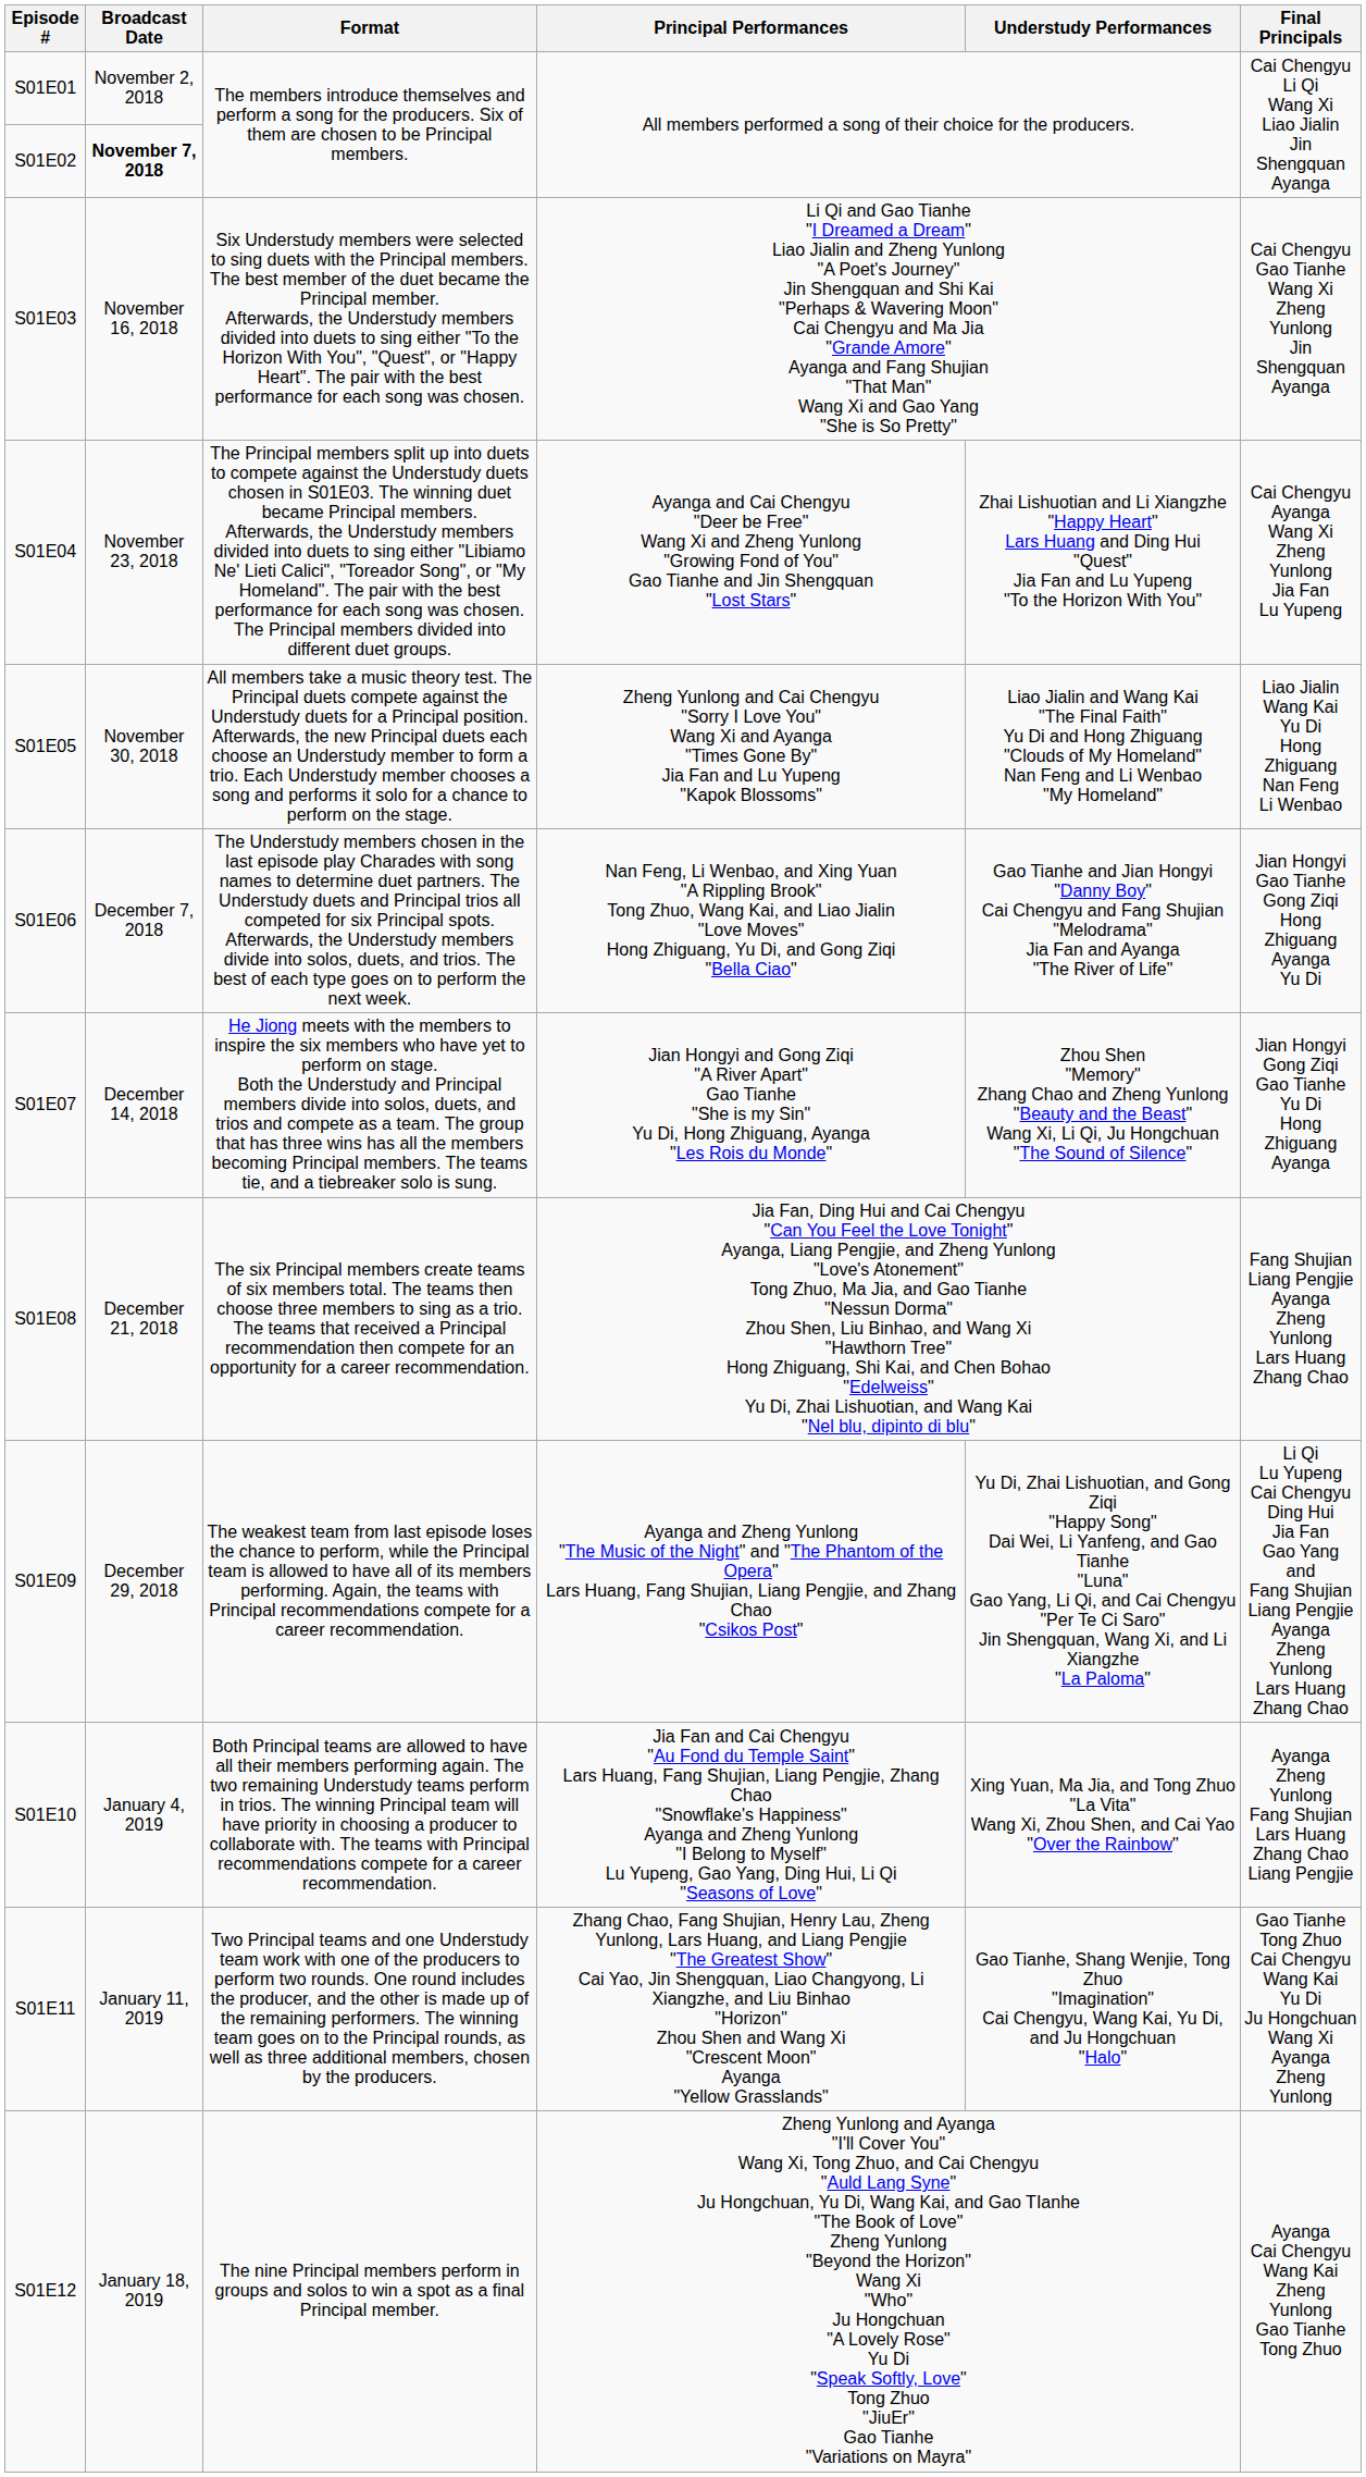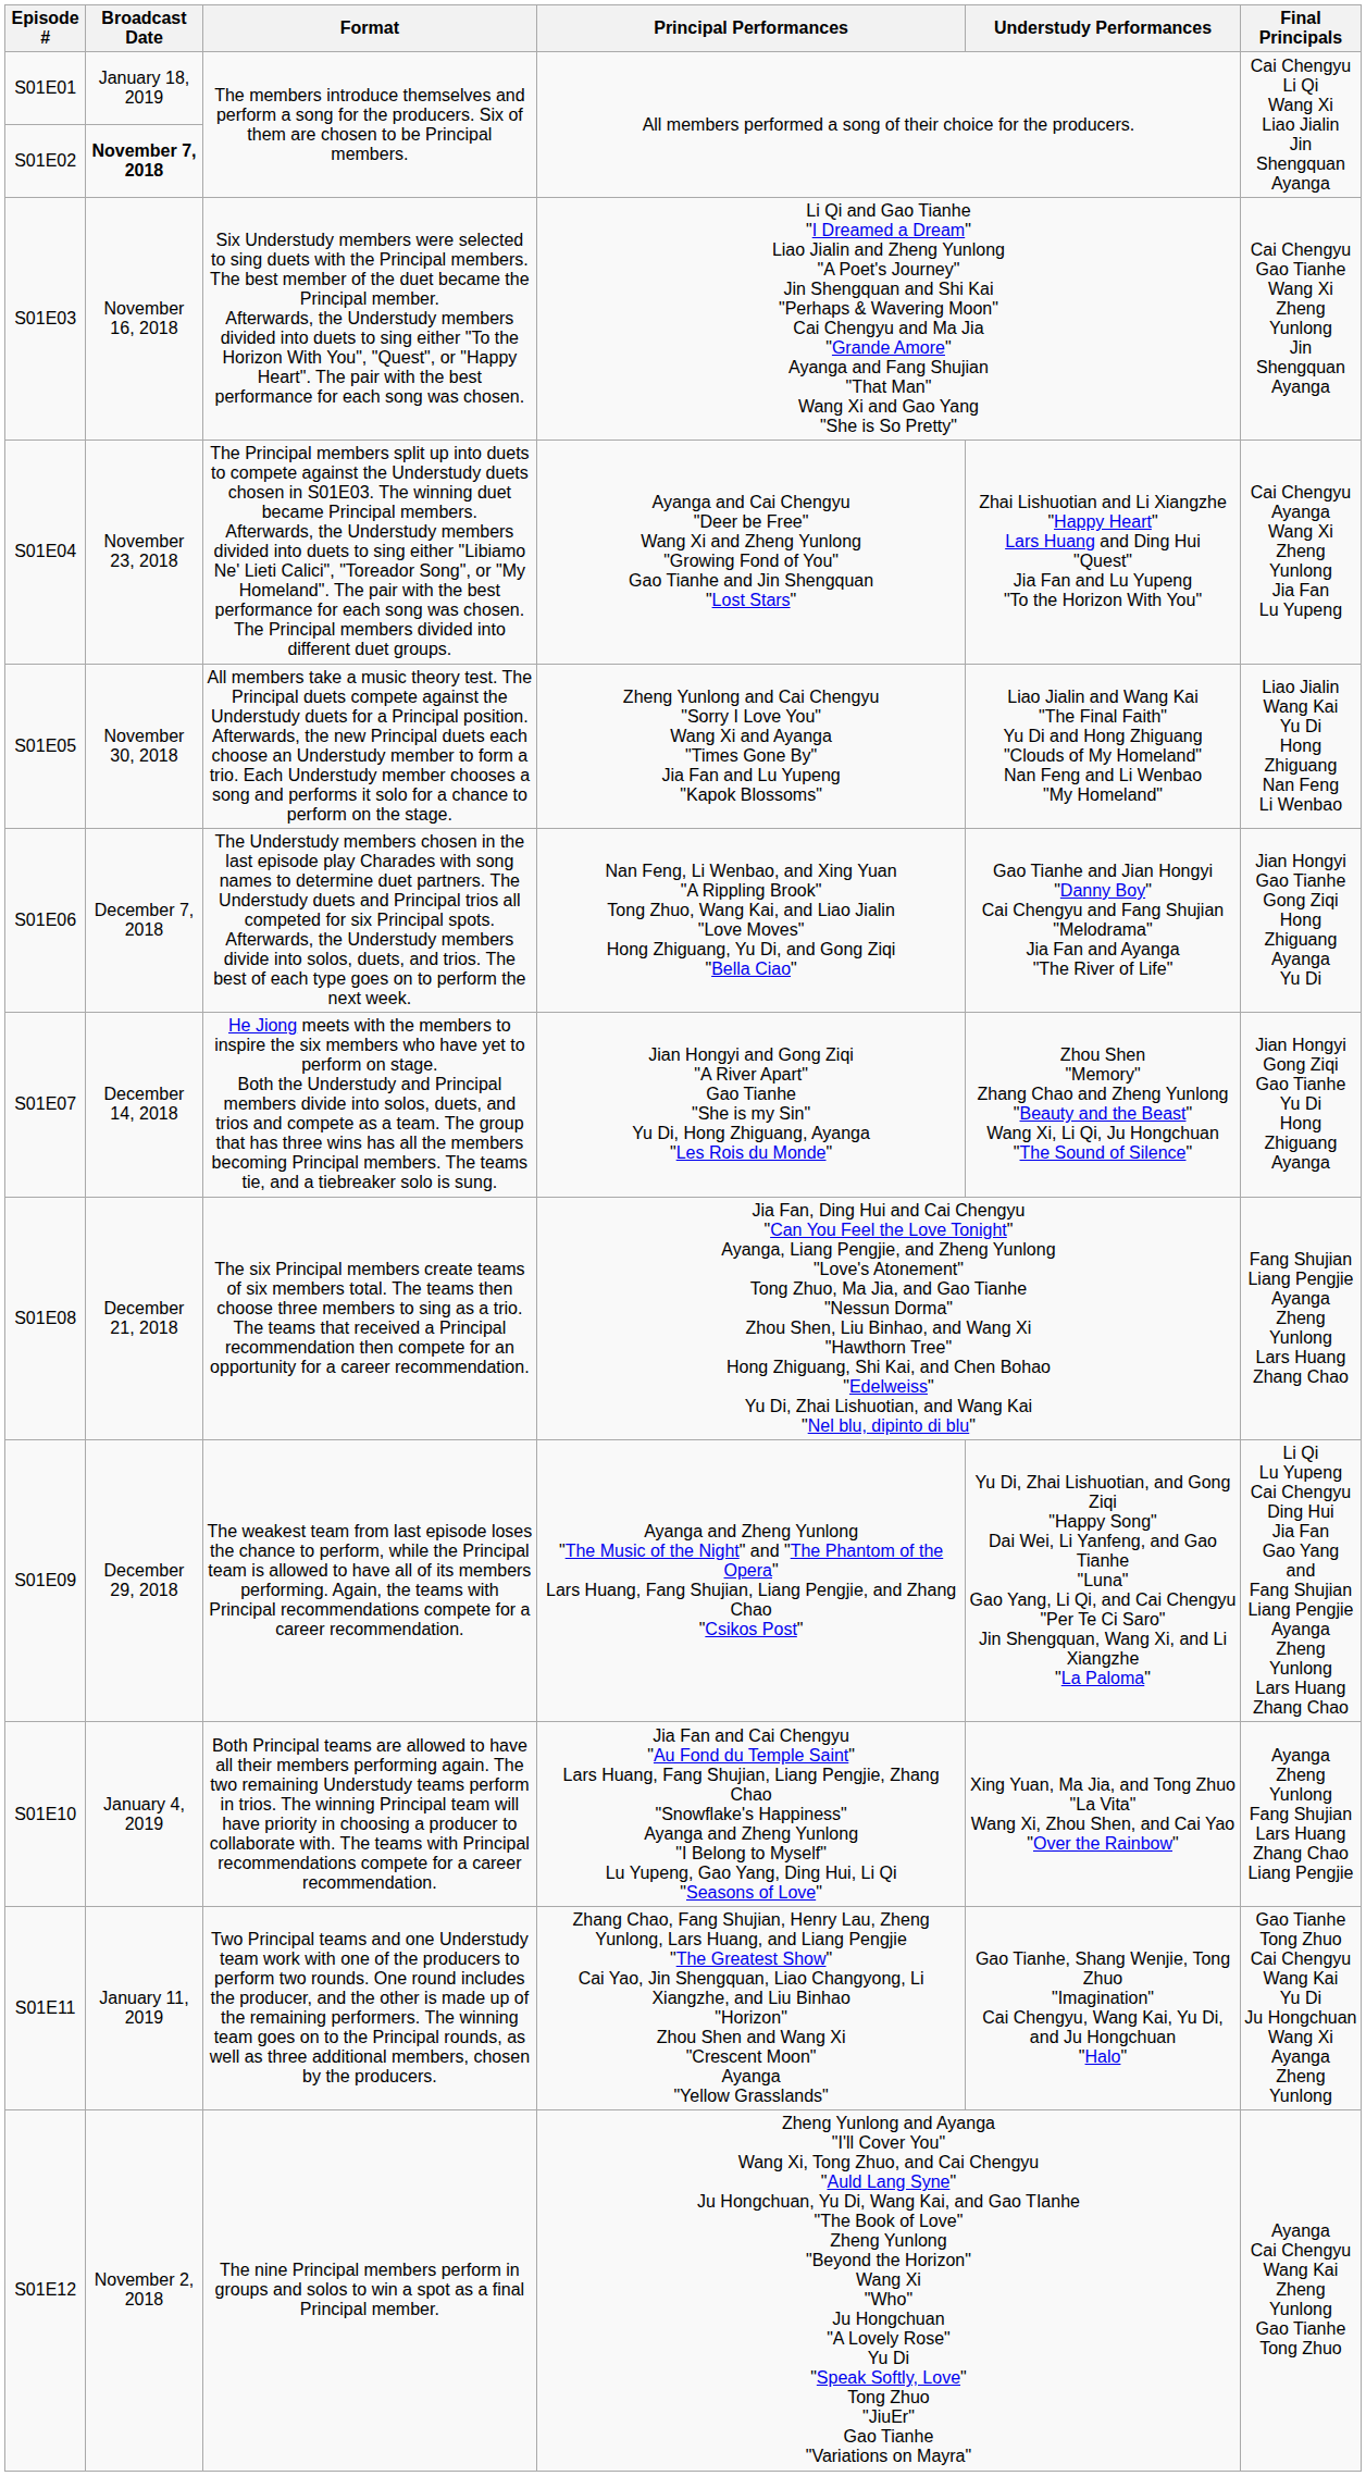 <table class="wikitable" style="text-align:center">
 <tr>
 <th>Episode #</th>
 <th>Broadcast Date</th>
 <th>Format</th>
 <th>Principal Performances</th>
 <th>Understudy Performances</th>
 <th>Final Principals</th>
 </tr>
 <tr>
 <td>S01E01</td>
-<td>November 2, 2018</td>
+<td>January 18, 2019</td>
 <td rowspan="2" scope="col" style="width: 300px; ">The members introduce themselves and perform a song for the producers. Six of them are chosen to be Principal members.</td>
 <td colspan="2" rowspan="2" style="white-space: nowrap;">All members performed a song of their choice for the producers.</td>
 <td rowspan="2" style="text-align: center ">Cai Chengyu<br>Li Qi<br>Wang Xi<br>Liao Jialin<br>Jin Shengquan<br>Ayanga</td>
 </tr>
 <tr>
 <td>S01E02</td>
 <td><strong>November 7, 2018</strong></td>
 </tr>
 <tr>
 <td>S01E03</td>
 <td>November 16, 2018</td>
 <td>Six Understudy members were selected to sing duets with the Principal members. The best member of the duet became the Principal member.<br>Afterwards, the Understudy members divided into duets to sing either "To the Horizon With You", "Quest", or "Happy Heart". The pair with the best performance for each song was chosen.</td>
 <td colspan="2">Li Qi and Gao Tianhe<br>"<a href='#'>I Dreamed a Dream</a>"<br>Liao Jialin and Zheng Yunlong<br>"A Poet's Journey"<br>Jin Shengquan and Shi Kai<br>"Perhaps & Wavering Moon"<br>Cai Chengyu and Ma Jia<br>"<a href='#'>Grande Amore</a>"<br>Ayanga and Fang Shujian<br>"That Man"<br>Wang Xi and Gao Yang<br>"She is So Pretty"</td>
 <td>Cai Chengyu<br>Gao Tianhe<br>Wang Xi<br>Zheng Yunlong<br>Jin Shengquan<br>Ayanga</td>
 </tr>
 <tr>
 <td>S01E04</td>
 <td>November 23, 2018</td>
 <td>The Principal members split up into duets to compete against the Understudy duets chosen in S01E03. The winning duet became Principal members.<br>Afterwards, the Understudy members divided into duets to sing either "Libiamo Ne' Lieti Calici", "Toreador Song", or "My Homeland". The pair with the best performance for each song was chosen. The Principal members divided into different duet groups.</td>
 <td>Ayanga and Cai Chengyu<br>"Deer be Free"<br>Wang Xi and Zheng Yunlong<br>"Growing Fond of You"<br>Gao Tianhe and Jin Shengquan<br>"<a href='#'>Lost Stars</a>"</td>
 <td>Zhai Lishuotian and Li Xiangzhe<br>"<a href='#'>Happy Heart</a>"<br><a href='#'>Lars Huang</a> and Ding Hui<br>"Quest"<br>Jia Fan and Lu Yupeng<br>"To the Horizon With You"</td>
 <td>Cai Chengyu<br>Ayanga<br>Wang Xi<br>Zheng Yunlong<br>Jia Fan<br>Lu Yupeng</td>
 </tr>
 <tr>
 <td>S01E05</td>
 <td>November 30, 2018</td>
 <td>All members take a music theory test. The Principal duets compete against the Understudy duets for a Principal position.<br>Afterwards, the new Principal duets each choose an Understudy member to form a trio. Each Understudy member chooses a song and performs it solo for a chance to perform on the stage.</td>
 <td>Zheng Yunlong and Cai Chengyu<br>"Sorry I Love You"<br>Wang Xi and Ayanga<br>"Times Gone By"<br>Jia Fan and Lu Yupeng<br>"Kapok Blossoms"</td>
 <td>Liao Jialin and Wang Kai<br>"The Final Faith"<br>Yu Di and Hong Zhiguang<br>"Clouds of My Homeland"<br>Nan Feng and Li Wenbao<br>"My Homeland"</td>
 <td>Liao Jialin Wang Kai<br>Yu Di<br>Hong Zhiguang<br>Nan Feng<br>Li Wenbao</td>
 </tr>
 <tr>
 <td>S01E06</td>
 <td>December 7, 2018</td>
 <td>The Understudy members chosen in the last episode play Charades with song names to determine duet partners. The Understudy duets and Principal trios all competed for six Principal spots.<br>Afterwards, the Understudy members divide into solos, duets, and trios. The best of each type goes on to perform the next week.</td>
 <td>Nan Feng, Li Wenbao, and Xing Yuan<br>"A Rippling Brook"<br>Tong Zhuo, Wang Kai, and Liao Jialin<br>"Love Moves"<br>Hong Zhiguang, Yu Di, and Gong Ziqi<br>"<a href='#'>Bella Ciao</a>"</td>
 <td>Gao Tianhe and Jian Hongyi<br>"<a href='#'>Danny Boy</a>"<br>Cai Chengyu and Fang Shujian<br>"Melodrama"<br>Jia Fan and Ayanga<br>"The River of Life"</td>
 <td>Jian Hongyi<br>Gao Tianhe<br>Gong Ziqi<br>Hong Zhiguang<br>Ayanga<br>Yu Di</td>
 </tr>
 <tr>
 <td>S01E07</td>
 <td>December 14, 2018</td>
 <td><a href='#'>He Jiong</a> meets with the members to inspire the six members who have yet to perform on stage.<br>Both the Understudy and Principal members divide into solos, duets, and trios and compete as a team. The group that has three wins has all the members becoming Principal members. The teams tie, and a tiebreaker solo is sung.</td>
 <td>Jian Hongyi and Gong Ziqi<br>"A River Apart"<br>Gao Tianhe<br>"She is my Sin"<br>Yu Di, Hong Zhiguang, Ayanga<br>"<a href='#'>Les Rois du Monde</a>"</td>
 <td>Zhou Shen<br>"Memory"<br>Zhang Chao and Zheng Yunlong<br>"<a href='#'>Beauty and the Beast</a>"<br>Wang Xi, Li Qi, Ju Hongchuan<br>"<a href='#'>The Sound of Silence</a>"</td>
 <td>Jian Hongyi<br>Gong Ziqi<br>Gao Tianhe<br>Yu Di<br>Hong Zhiguang<br>Ayanga</td>
 </tr>
 <tr>
 <td>S01E08</td>
 <td>December 21, 2018</td>
 <td>The six Principal members create teams of six members total. The teams then choose three members to sing as a trio.  The teams that received a Principal recommendation then compete for an opportunity for a career recommendation.</td>
 <td colspan="2">Jia Fan, Ding Hui and Cai Chengyu<br>"<a href='#'>Can You Feel the Love Tonight</a>"<br>Ayanga, Liang Pengjie, and Zheng Yunlong<br>"Love's Atonement"<br>Tong Zhuo, Ma Jia, and Gao Tianhe<br>"Nessun Dorma"<br>Zhou Shen, Liu Binhao, and Wang Xi<br>"Hawthorn Tree"<br>Hong Zhiguang, Shi Kai, and Chen Bohao<br>"<a href='#'>Edelweiss</a>"<br>Yu Di, Zhai Lishuotian, and Wang Kai<br>"<a href='#'>Nel blu, dipinto di blu</a>"</td>
 <td>Fang Shujian<br>Liang Pengjie<br>Ayanga<br>Zheng Yunlong<br>Lars Huang<br>Zhang Chao</td>
 </tr>
 <tr>
 <td>S01E09</td>
 <td>December 29, 2018</td>
 <td>The weakest team from last episode loses the chance to perform, while the Principal team is allowed to have all of its members performing. Again, the teams with Principal recommendations compete for a career recommendation.</td>
 <td>Ayanga and Zheng Yunlong<br>"<a href='#'>The Music of the Night</a>" and "<a href='#'>The Phantom of the Opera</a>"<br>Lars Huang, Fang Shujian, Liang Pengjie, and Zhang Chao<br>"<a href='#'>Csikos Post</a>"</td>
 <td>Yu Di, Zhai Lishuotian, and Gong Ziqi<br>"Happy Song"<br>Dai Wei, Li Yanfeng, and Gao Tianhe<br>"Luna"<br>Gao Yang, Li Qi, and Cai Chengyu<br>"Per Te Ci Saro"<br>Jin Shengquan, Wang Xi, and Li Xiangzhe<br>"<a href='#'>La Paloma</a>"</td>
 <td>Li Qi<br>Lu Yupeng<br>Cai Chengyu<br>Ding Hui<br>Jia Fan<br>Gao Yang<br>and<br>Fang Shujian<br>Liang Pengjie<br>Ayanga<br>Zheng Yunlong<br>Lars Huang<br>Zhang Chao</td>
 </tr>
 <tr>
 <td>S01E10</td>
 <td>January 4, 2019</td>
 <td>Both Principal teams are allowed to have all their members performing again. The two remaining Understudy teams perform in trios. The winning Principal team will have priority in choosing a producer to collaborate with. The teams with Principal recommendations compete for a career recommendation.</td>
 <td>Jia Fan and Cai Chengyu<br>"<a href='#'>Au Fond du Temple Saint</a>"<br>Lars Huang, Fang Shujian, Liang Pengjie, Zhang Chao<br>"Snowflake's Happiness"<br>Ayanga and Zheng Yunlong<br>"I Belong to Myself"<br>Lu Yupeng, Gao Yang, Ding Hui, Li Qi<br>"<a href='#'>Seasons of Love</a>"</td>
 <td>Xing Yuan, Ma Jia, and Tong Zhuo<br>"La Vita"<br>Wang Xi, Zhou Shen, and Cai Yao<br>"<a href='#'>Over the Rainbow</a>"</td>
 <td>Ayanga<br>Zheng Yunlong<br>Fang Shujian<br>Lars Huang<br>Zhang Chao<br>Liang Pengjie</td>
 </tr>
 <tr>
 <td>S01E11</td>
 <td>January 11, 2019</td>
 <td>Two Principal teams and one Understudy team work with one of the producers to perform two rounds. One round includes the producer, and the other is made up of the remaining performers. The winning team goes on to the Principal rounds, as well as three additional members, chosen by the producers.</td>
 <td>Zhang Chao, Fang Shujian, Henry Lau, Zheng Yunlong, Lars Huang, and Liang Pengjie<br>"<a href='#'>The Greatest Show</a>"<br>Cai Yao, Jin Shengquan, Liao Changyong, Li Xiangzhe, and Liu Binhao<br>"Horizon"<br>Zhou Shen and Wang Xi<br>"Crescent Moon"<br>Ayanga<br>"Yellow Grasslands"</td>
 <td>Gao Tianhe, Shang Wenjie, Tong Zhuo<br>"Imagination"<br>Cai Chengyu, Wang Kai, Yu Di, and Ju Hongchuan<br>"<a href='#'>Halo</a>"</td>
 <td>Gao Tianhe<br>Tong Zhuo<br>Cai Chengyu<br>Wang Kai<br>Yu Di<br>Ju Hongchuan<br>Wang Xi<br>Ayanga<br>Zheng Yunlong</td>
 </tr>
 <tr>
 <td>S01E12</td>
-<td>January 18, 2019</td>
+<td>November 2, 2018</td>
 <td>The nine Principal members perform in groups and solos to win a spot as a final Principal member.</td>
 <td colspan="2">Zheng Yunlong and Ayanga<br>"I'll Cover You"<br>Wang Xi, Tong Zhuo, and Cai Chengyu<br>"<a href='#'>Auld Lang Syne</a>"<br>Ju Hongchuan, Yu Di, Wang Kai, and Gao TIanhe<br>"The Book of Love"<br>Zheng Yunlong<br>"Beyond the Horizon"<br>Wang Xi<br>"Who"<br>Ju Hongchuan<br>"A Lovely Rose"<br>Yu Di<br>"<a href='#'>Speak Softly, Love</a>"<br>Tong Zhuo<br>"JiuEr"<br>Gao Tianhe<br>"Variations on Mayra"</td>
 <td>Ayanga<br>Cai Chengyu<br>Wang Kai<br>Zheng Yunlong<br>Gao Tianhe<br>Tong Zhuo</td>
 </tr>
 </table>
